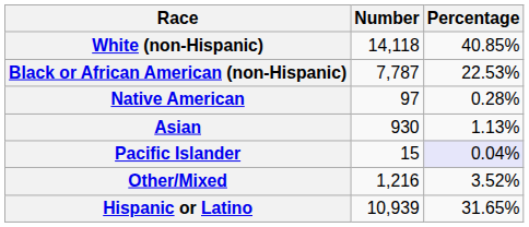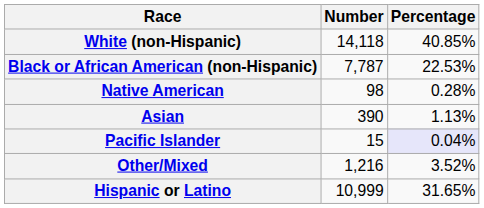 <table class="wikitable" style="text-align:right">
 <tr>
 <th scope="col">Race</th>
 <th scope="col">Number</th>
 <th scope="col">Percentage</th>
 </tr>
 <tr>
 <th scope="row"><a href='#'>White</a> (non-Hispanic)</th>
 <td>14,118</td>
 <td>40.85%</td>
 </tr>
 <tr>
 <th scope="row"><a href='#'>Black or African American</a> (non-Hispanic)</th>
 <td>7,787</td>
 <td>22.53%</td>
 </tr>
 <tr>
 <th scope="row"><a href='#'>Native American</a></th>
-<td>97</td>
+<td>98</td>
 <td>0.28%</td>
 </tr>
 <tr>
 <th scope="row"><a href='#'>Asian</a></th>
-<td>930</td>
+<td>390</td>
 <td>1.13%</td>
 </tr>
 <tr>
 <th scope="row"><a href='#'>Pacific Islander</a></th>
 <td>15</td>
 <td style="background: lavender;">0.04%</td>
 </tr>
 <tr>
 <th scope="row"><a href='#'>Other/Mixed</a></th>
 <td>1,216</td>
 <td>3.52%</td>
 </tr>
 <tr>
 <th scope="row"><a href='#'>Hispanic</a> or <a href='#'>Latino</a></th>
-<td>10,939</td>
+<td>10,999</td>
 <td>31.65%</td>
 </tr>
 </table>
